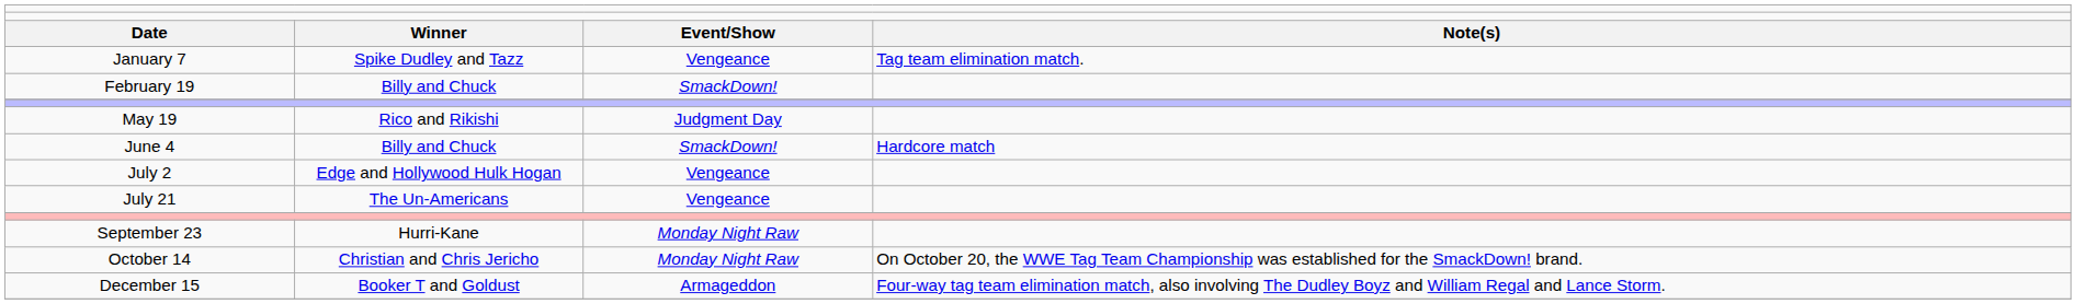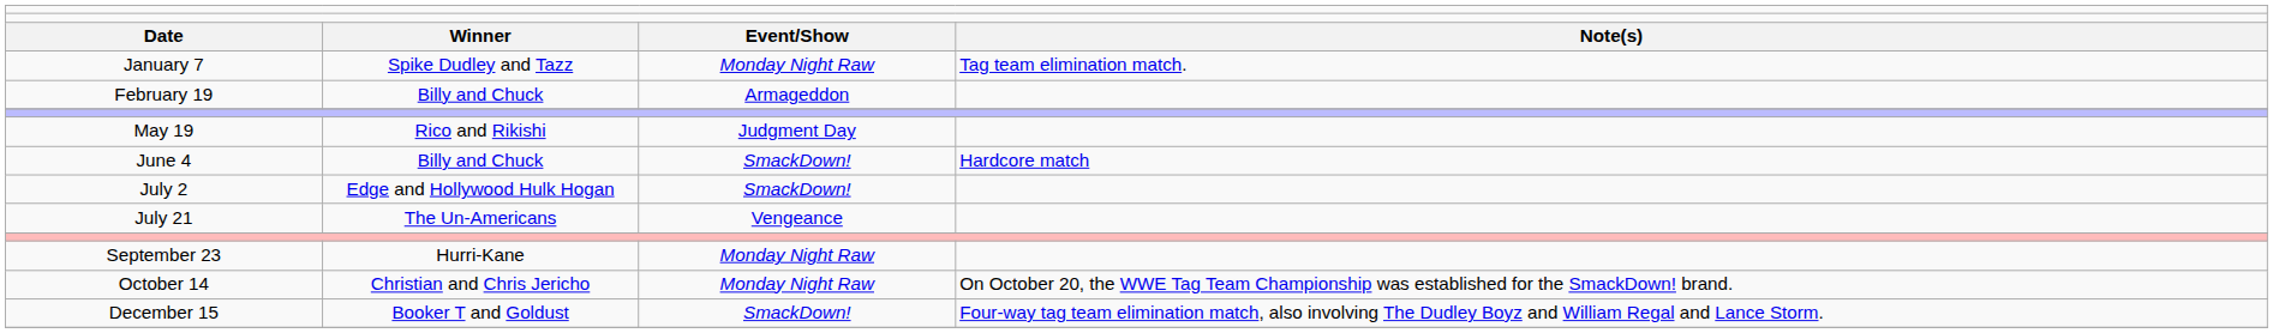 <table class="wikitable" style="text-align:center; width:100%;">
 <tr>
 <td colspan="5"></td>
 </tr>
 <tr>
 <td colspan="5"><strong></strong></td>
 </tr>
 <tr>
 <th width=14%>Date</th>
 <th width=14%>Winner</th>
 <th width=14%>Event/Show</th>
 <th width=58%>Note(s)</th>
 </tr>
 <tr>
 <td>January 7</td>
 <td><a href='#'>Spike Dudley</a> and <a href='#'>Tazz</a></td>
-<td><a href='#'>Vengeance</a></td>
+<td><em><a href='#'>Monday Night Raw</a></em></td>
 <td align=left><a href='#'>Tag team elimination match</a>.</td>
 </tr>
 <tr>
 <td>February 19<br></td>
 <td><a href='#'>Billy and Chuck</a></td>
-<td><em><a href='#'>SmackDown!</a></em></td>
+<td><a href='#'>Armageddon</a></td>
 <td></td>
 </tr>
 <tr>
 </tr>
 <tr style="background:#BBF;">
 <td colspan="5"></td>
 </tr>
 <tr>
 <td>May 19</td>
 <td><a href='#'>Rico</a> and <a href='#'>Rikishi</a></td>
 <td><a href='#'>Judgment Day</a></td>
 <td></td>
 </tr>
 <tr>
 <td>June 4<br></td>
 <td><a href='#'>Billy and Chuck</a></td>
 <td><em><a href='#'>SmackDown!</a></em></td>
 <td align=left><a href='#'>Hardcore match</a></td>
 </tr>
 <tr>
 <td>July 2<br></td>
 <td><a href='#'>Edge</a> and <a href='#'>Hollywood Hulk Hogan</a></td>
-<td><a href='#'>Vengeance</a></td>
+<td><em><a href='#'>SmackDown!</a></em></td>
 <td></td>
 </tr>
 <tr>
 <td>July 21</td>
 <td><a href='#'>The Un-Americans</a><br></td>
 <td><a href='#'>Vengeance</a></td>
 <td></td>
 </tr>
 <tr>
 </tr>
 <tr style="background:#FBB;">
 <td colspan="5"></td>
 </tr>
 <tr>
 <td>September 23</td>
 <td>Hurri-Kane<br></td>
 <td><em><a href='#'>Monday Night Raw</a></em></td>
 <td></td>
 </tr>
 <tr>
 <td>October 14</td>
 <td><a href='#'>Christian</a> and <a href='#'>Chris Jericho</a></td>
 <td><em><a href='#'>Monday Night Raw</a></em></td>
 <td align=left>On October 20, the <a href='#'>WWE Tag Team Championship</a> was established for the <a href='#'>SmackDown!</a> brand.</td>
 </tr>
 <tr>
 <td>December 15</td>
 <td><a href='#'>Booker T</a> and <a href='#'>Goldust</a></td>
-<td><a href='#'>Armageddon</a></td>
+<td><em><a href='#'>SmackDown!</a></em></td>
 <td align=left><a href='#'>Four-way tag team elimination match</a>, also involving <a href='#'>The Dudley Boyz</a> and <a href='#'>William Regal</a> and <a href='#'>Lance Storm</a>.</td>
 </tr>
 <tr>
 </tr>
 </table>
